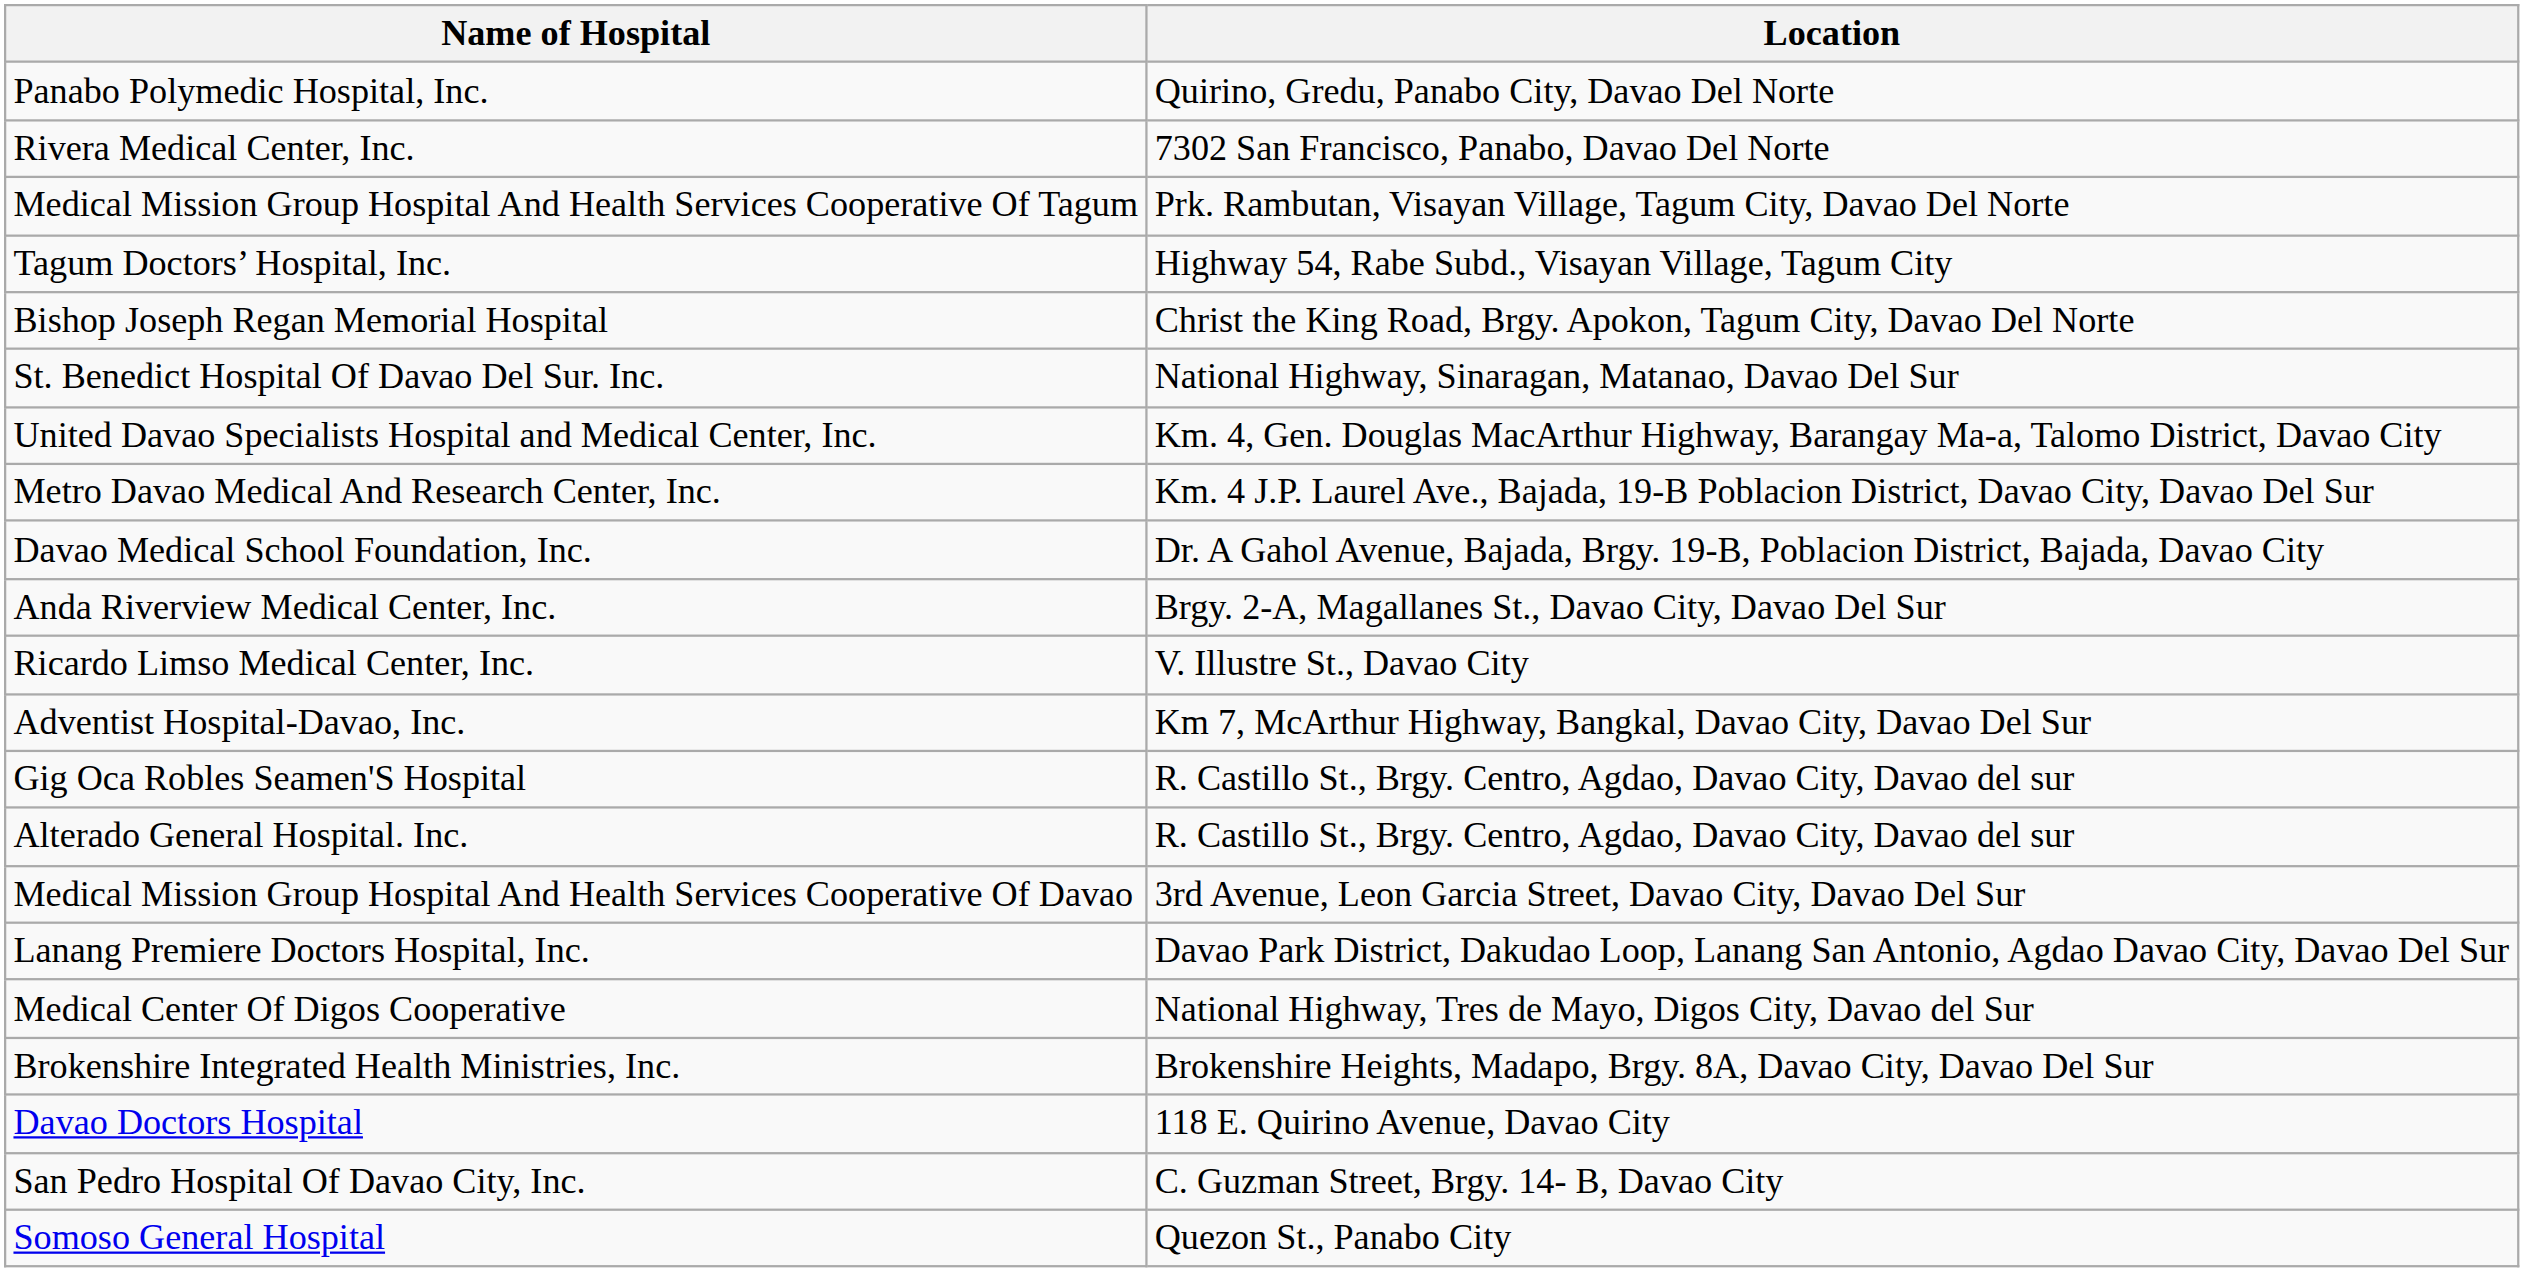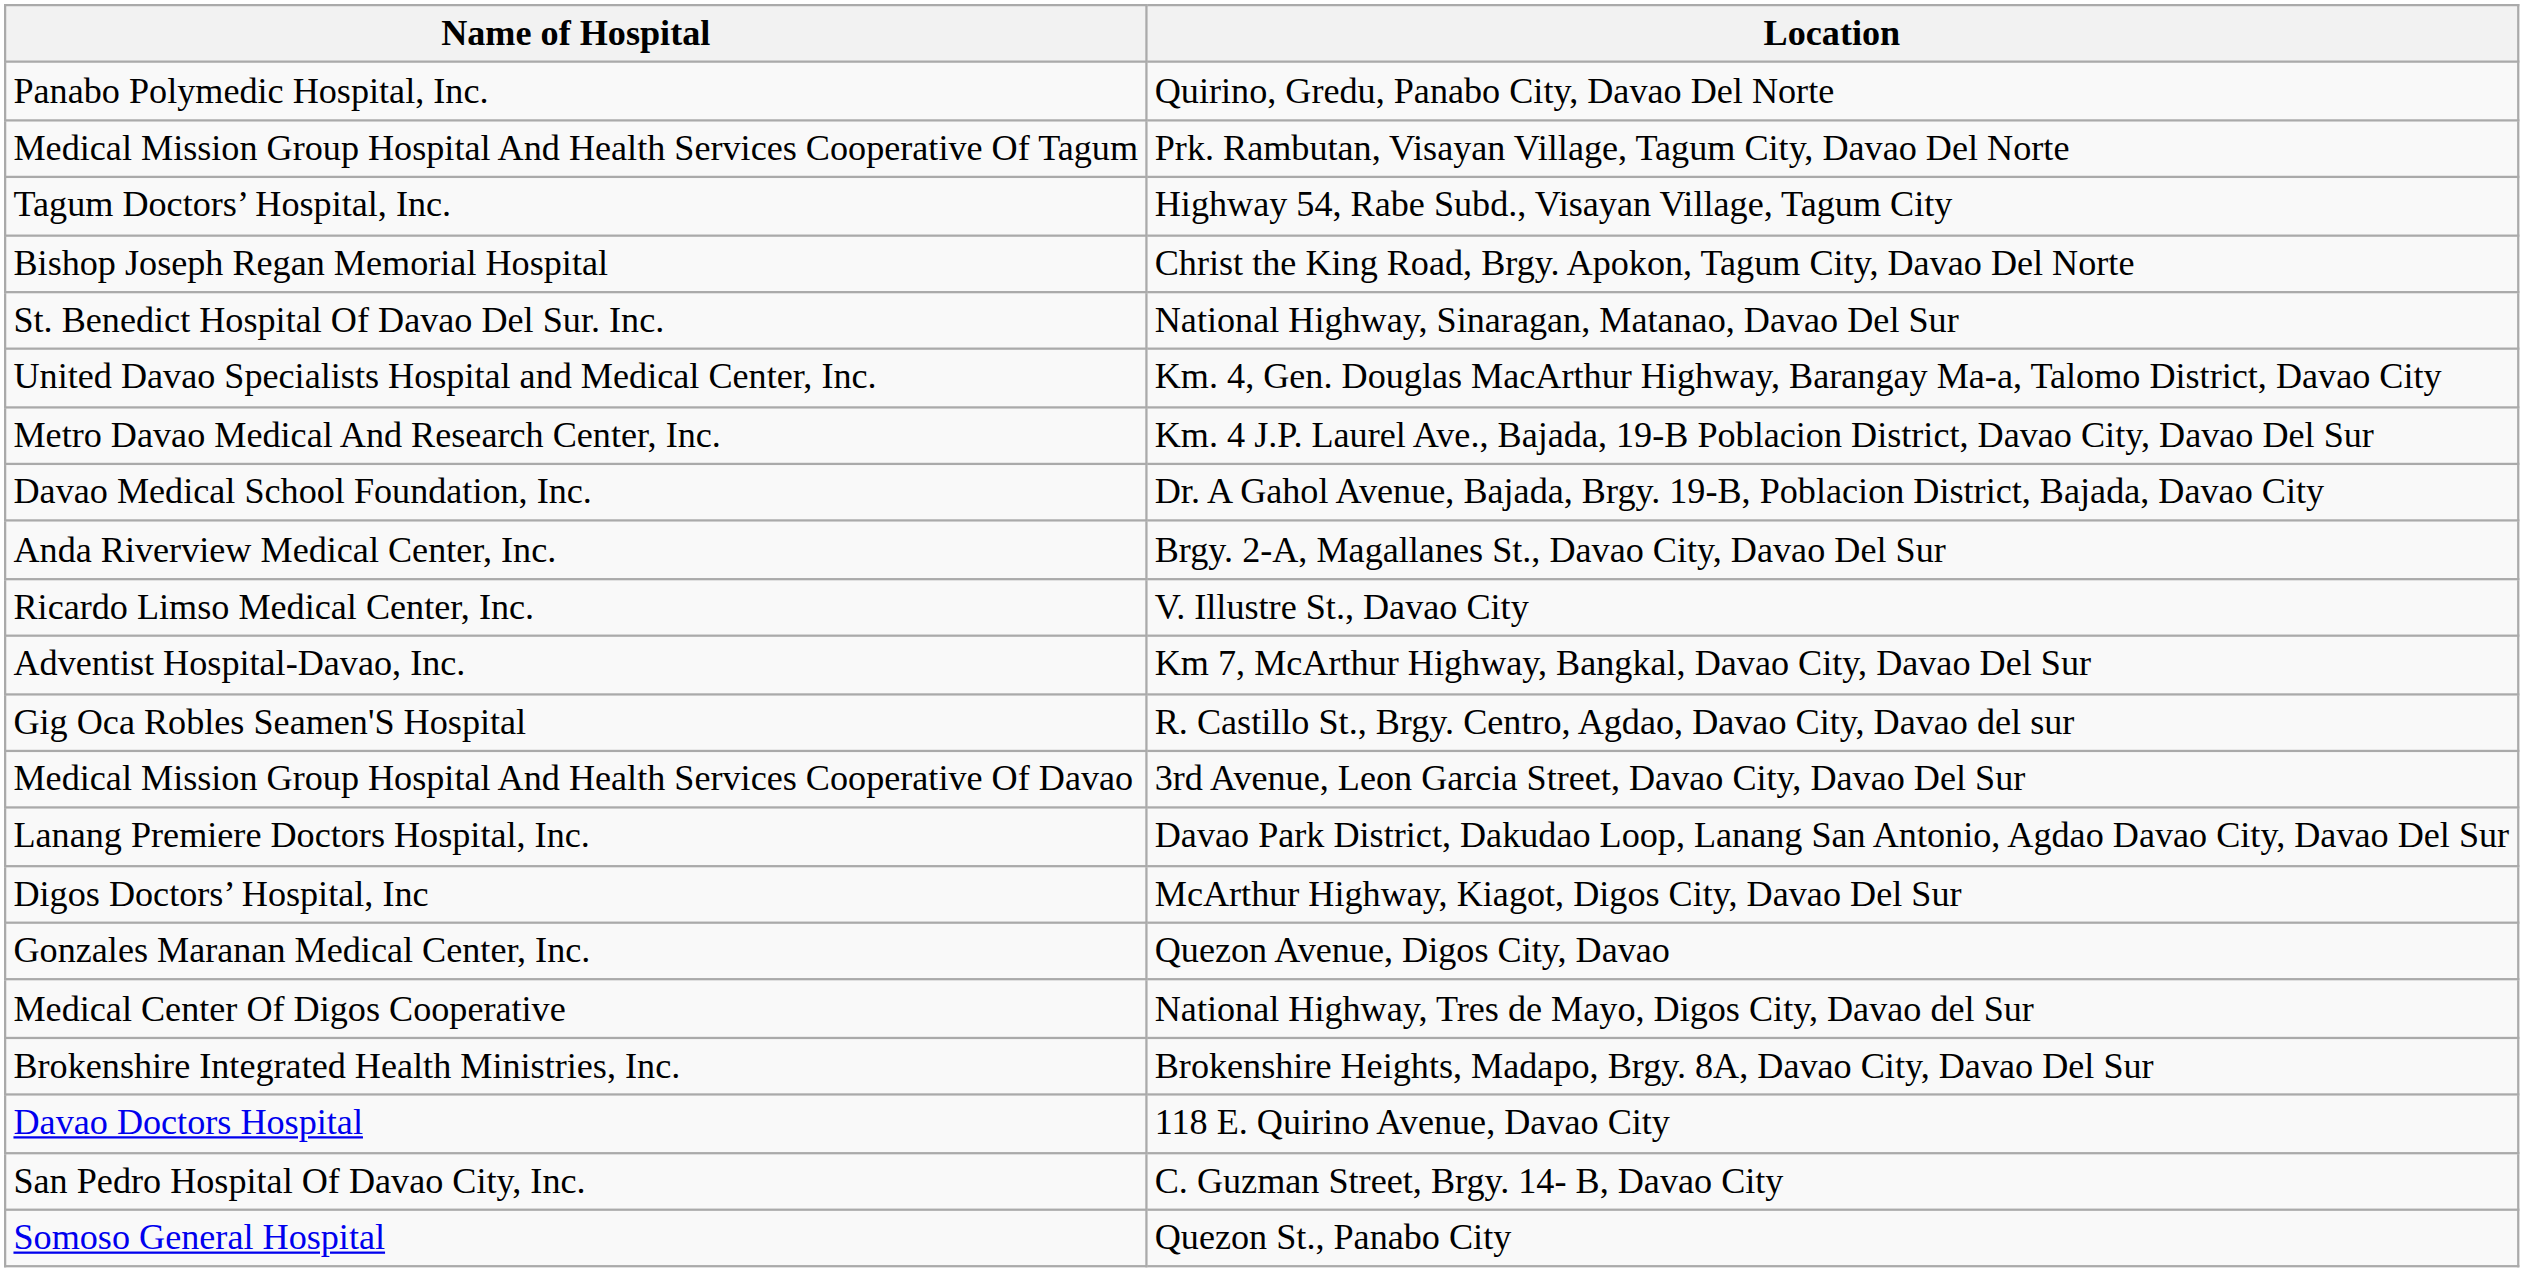 <table class="wikitable">
 <tr>
 <th>Name of Hospital</th>
 <th>Location</th>
 </tr>
 <tr style="vertical-align:middle;">
 <td>Panabo Polymedic Hospital, Inc.</td>
 <td>Quirino, Gredu, Panabo City, Davao Del Norte</td>
-</tr>
-<tr style="vertical-align:middle;">
-<td>Rivera Medical Center, Inc.</td>
-<td>7302 San Francisco, Panabo, Davao Del Norte</td>
 </tr>
 <tr style="vertical-align:middle;">
 <td>Medical Mission Group Hospital And Health Services Cooperative Of Tagum</td>
 <td>Prk. Rambutan, Visayan Village, Tagum City, Davao Del Norte</td>
 </tr>
 <tr style="vertical-align:middle;">
 <td>Tagum Doctors’ Hospital, Inc.</td>
 <td>Highway 54, Rabe Subd., Visayan Village, Tagum City</td>
 </tr>
 <tr style="vertical-align:middle;">
 <td>Bishop Joseph Regan Memorial Hospital</td>
 <td>Christ the King Road, Brgy. Apokon, Tagum City, Davao Del Norte</td>
 </tr>
 <tr style="vertical-align:middle;">
 <td>St. Benedict Hospital Of Davao Del Sur. Inc.</td>
 <td>National Highway, Sinaragan, Matanao, Davao Del Sur</td>
 </tr>
 <tr style="vertical-align:middle;">
 <td>United Davao Specialists Hospital and Medical Center, Inc.</td>
 <td>Km. 4, Gen. Douglas MacArthur Highway, Barangay Ma-a, Talomo District, Davao City</td>
 </tr>
 <tr style="vertical-align:middle;">
 <td>Metro Davao Medical And Research Center, Inc.</td>
 <td>Km. 4 J.P. Laurel Ave., Bajada, 19-B Poblacion District, Davao City, Davao Del Sur</td>
 </tr>
 <tr style="vertical-align:middle;">
 <td>Davao Medical School Foundation, Inc.</td>
 <td>Dr. A Gahol Avenue, Bajada, Brgy. 19-B, Poblacion District, Bajada, Davao City</td>
 </tr>
 <tr style="vertical-align:middle;">
 <td>Anda Riverview Medical Center, Inc.</td>
 <td>Brgy. 2-A, Magallanes St., Davao City, Davao Del Sur</td>
 </tr>
 <tr style="vertical-align:middle;">
 <td>Ricardo Limso Medical Center, Inc.</td>
 <td>V. Illustre St., Davao City</td>
 </tr>
 <tr style="vertical-align:middle;">
 <td>Adventist Hospital-Davao, Inc.</td>
 <td>Km 7, McArthur Highway, Bangkal, Davao City, Davao Del Sur</td>
 </tr>
 <tr style="vertical-align:middle;">
 <td>Gig Oca Robles Seamen'S Hospital</td>
 <td>R. Castillo St., Brgy. Centro, Agdao, Davao City, Davao del sur</td>
 </tr>
 <tr style="vertical-align:middle;">
-<td>Alterado General Hospital. Inc.</td>
-<td>R. Castillo St., Brgy. Centro, Agdao, Davao City, Davao del sur</td>
-</tr>
-<tr style="vertical-align:middle;">
 <td>Medical Mission Group Hospital And Health Services Cooperative Of Davao</td>
 <td>3rd Avenue, Leon Garcia Street, Davao City, Davao Del Sur</td>
 </tr>
 <tr style="vertical-align:middle;">
 <td>Lanang Premiere Doctors Hospital, Inc.</td>
 <td>Davao Park District, Dakudao Loop, Lanang San Antonio, Agdao Davao City, Davao Del Sur</td>
+</tr>
+<tr style="vertical-align:middle;">
+<td>Digos Doctors’ Hospital, Inc</td>
+<td>McArthur Highway, Kiagot, Digos City, Davao Del Sur</td>
+</tr>
+<tr style="vertical-align:middle;">
+<td>Gonzales Maranan Medical Center, Inc.</td>
+<td>Quezon Avenue, Digos City, Davao</td>
 </tr>
 <tr style="vertical-align:middle;">
 <td>Medical Center Of Digos Cooperative</td>
 <td>National Highway, Tres de Mayo, Digos City, Davao del Sur</td>
 </tr>
 <tr style="vertical-align:middle;">
 <td>Brokenshire Integrated Health Ministries, Inc.</td>
 <td>Brokenshire Heights, Madapo, Brgy. 8A, Davao City, Davao Del Sur</td>
 </tr>
 <tr style="vertical-align:middle;">
 <td><a href='#'>Davao Doctors Hospital</a></td>
 <td>118 E. Quirino Avenue, Davao City</td>
 </tr>
 <tr style="vertical-align:middle;">
 <td>San Pedro Hospital Of Davao City, Inc.</td>
 <td>C. Guzman Street, Brgy. 14- B, Davao City</td>
 </tr>
 <tr style="vertical-align:middle;">
 <td><a href='#'>Somoso General Hospital</a></td>
 <td>Quezon St., Panabo City</td>
 </tr>
 </table>
